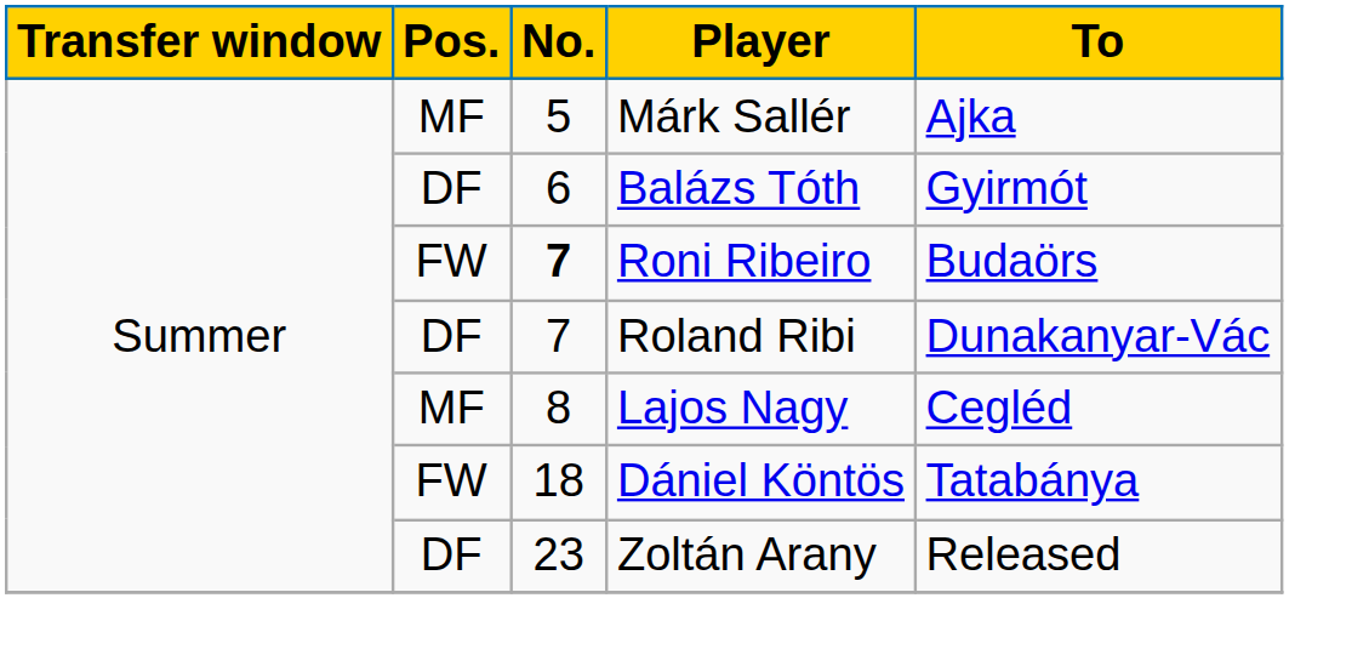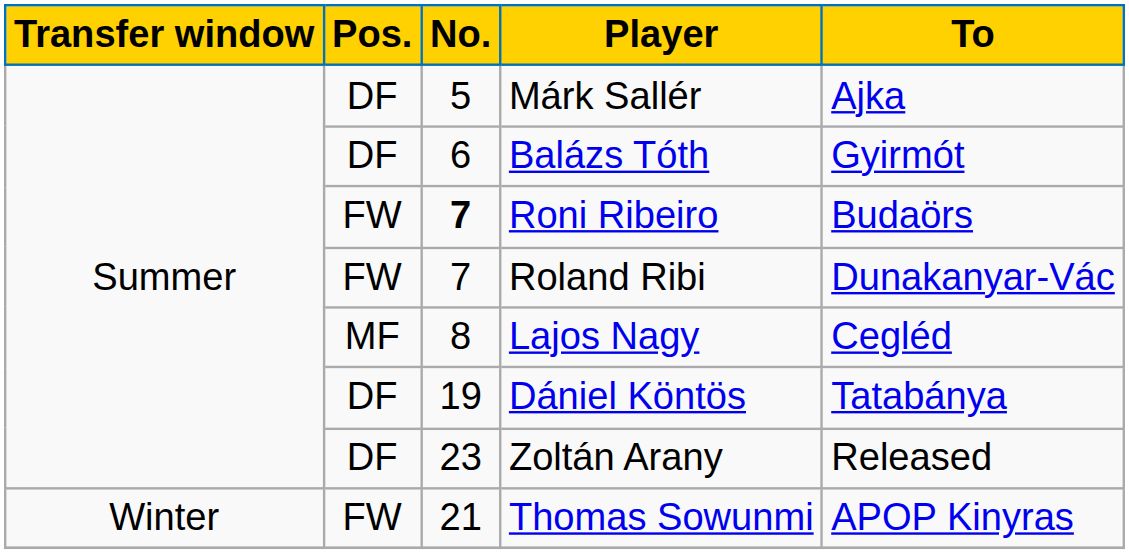 <table class="wikitable plainrowheaders sortable">
 <tr>
 <th style="background-color:#FFD100;color:black;border:1px solid #0072B9">Transfer window</th>
 <th style="background-color:#FFD100;color:black;border:1px solid #0072B9">Pos.</th>
 <th style="background-color:#FFD100;color:black;border:1px solid #0072B9">No.</th>
 <th style="background-color:#FFD100;color:black;border:1px solid #0072B9">Player</th>
 <th style="background-color:#FFD100;color:black;border:1px solid #0072B9">To</th>
 </tr>
 <tr>
 <td rowspan="7" style="text-align:center;">Summer</td>
-<td style=text-align:center;>MF</td>
+<td style=text-align:center;>DF</td>
 <td style=text-align:center;>5</td>
 <td style=text-align:left;> Márk Sallér</td>
 <td style=text-align:left;><a href='#'>Ajka</a></td>
 </tr>
 <tr>
 <td style=text-align:center;>DF</td>
 <td style=text-align:center;>6</td>
 <td style=text-align:left;> <a href='#'>Balázs Tóth</a></td>
 <td style=text-align:left;><a href='#'>Gyirmót</a></td>
 </tr>
 <tr>
 <td style=text-align:center;>FW</td>
 <td style=text-align:center;><strong>7</strong></td>
 <td style=text-align:left;> <a href='#'>Roni Ribeiro</a></td>
 <td style=text-align:left;><a href='#'>Budaörs</a></td>
 </tr>
 <tr>
-<td style=text-align:center;>DF</td>
+<td style=text-align:center;>FW</td>
 <td style=text-align:center;>7</td>
 <td style=text-align:left;> Roland Ribi</td>
 <td style=text-align:left;><a href='#'>Dunakanyar-Vác</a></td>
 </tr>
 <tr>
 <td style=text-align:center;>MF</td>
 <td style=text-align:center;>8</td>
 <td style=text-align:left;> <a href='#'>Lajos Nagy</a></td>
 <td style=text-align:left;><a href='#'>Cegléd</a></td>
 </tr>
 <tr>
-<td style=text-align:center;>FW</td>
-<td style=text-align:center;>18</td>
+<td style=text-align:center;>DF</td>
+<td style=text-align:center;>19</td>
 <td style=text-align:left;> <a href='#'>Dániel Köntös</a></td>
 <td style=text-align:left;><a href='#'>Tatabánya</a></td>
 </tr>
 <tr>
 <td style=text-align:center;>DF</td>
 <td style=text-align:center;>23</td>
 <td style=text-align:left;> Zoltán Arany</td>
 <td style=text-align:left;>Released</td>
 </tr>
 <tr>
+<td style="text-align:center;">Winter</td>
+<td style=text-align:center;>FW</td>
+<td style=text-align:center;>21</td>
+<td style=text-align:left;> <a href='#'>Thomas Sowunmi</a></td>
+<td style=text-align:left;> <a href='#'>APOP Kinyras</a></td>
+</tr>
+<tr>
 </tr>
 </table>
